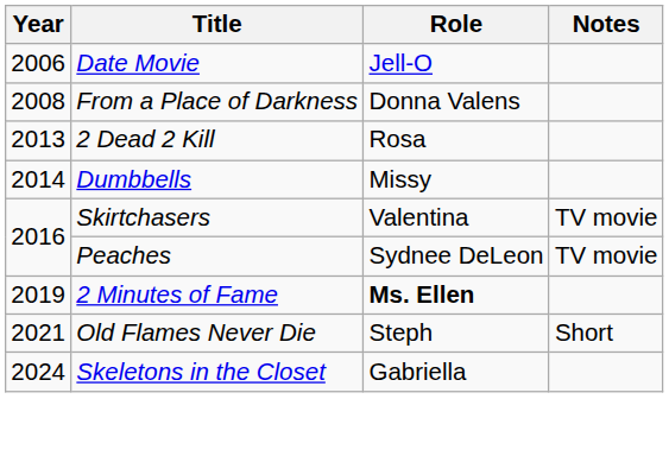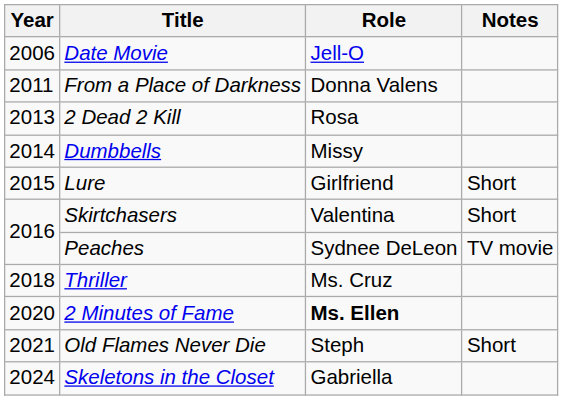 <table class="wikitable">
 <tr>
 <th>Year</th>
 <th>Title</th>
 <th>Role</th>
 <th>Notes</th>
 </tr>
 <tr>
 <td>2006</td>
 <td><em><a href='#'>Date Movie</a></em></td>
 <td><a href='#'>Jell-O</a></td>
 <td></td>
 </tr>
 <tr>
-<td>2008</td>
+<td>2011</td>
 <td><em>From a Place of Darkness</em></td>
 <td>Donna Valens</td>
 <td></td>
 </tr>
 <tr>
 <td>2013</td>
 <td><em>2 Dead 2 Kill</em></td>
 <td>Rosa</td>
 <td></td>
 </tr>
 <tr>
 <td>2014</td>
 <td><em><a href='#'>Dumbbells</a></em></td>
 <td>Missy</td>
 <td></td>
 </tr>
 <tr>
+<td>2015</td>
+<td><em>Lure</em></td>
+<td>Girlfriend</td>
+<td>Short</td>
+</tr>
+<tr>
 <td rowspan="2">2016</td>
 <td><em>Skirtchasers</em></td>
 <td>Valentina</td>
-<td>TV movie</td>
+<td>Short</td>
 </tr>
 <tr>
 <td><em>Peaches</em></td>
 <td>Sydnee DeLeon</td>
 <td>TV movie</td>
 </tr>
 <tr>
-<td>2019</td>
+<td>2018</td>
+<td><em><a href='#'>Thriller</a></em></td>
+<td>Ms. Cruz</td>
+<td></td>
+</tr>
+<tr>
+<td>2020</td>
 <td><em><a href='#'>2 Minutes of Fame</a></em></td>
 <td><strong>Ms. Ellen</strong></td>
 <td></td>
 </tr>
 <tr>
 <td>2021</td>
 <td><em>Old Flames Never Die</em></td>
 <td>Steph</td>
 <td>Short</td>
 </tr>
 <tr>
 <td>2024</td>
 <td><em><a href='#'>Skeletons in the Closet</a></em></td>
 <td>Gabriella</td>
 <td></td>
 </tr>
 </table>
